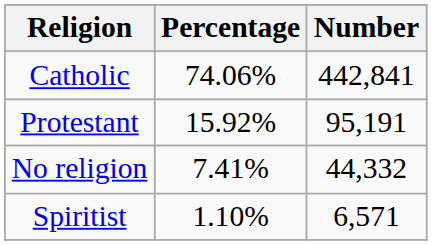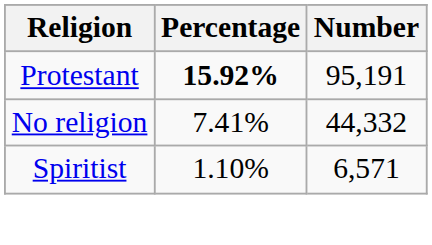 <table class="wikitable">
 <tr>
 <th>Religion</th>
 <th>Percentage</th>
 <th>Number</th>
 </tr>
 <tr style="text-align:center;">
-<td><a href='#'>Catholic</a></td>
-<td>74.06%</td>
-<td>442,841</td>
-</tr>
-<tr style="text-align:center;">
 <td><a href='#'>Protestant</a></td>
-<td>15.92%</td>
+<td><strong>15.92%</strong></td>
 <td>95,191</td>
 </tr>
 <tr style="text-align:center;">
 <td><a href='#'>No religion</a></td>
 <td>7.41%</td>
 <td>44,332</td>
 </tr>
 <tr style="text-align:center;">
 <td><a href='#'>Spiritist</a></td>
 <td>1.10%</td>
 <td>6,571</td>
 </tr>
 </table>
